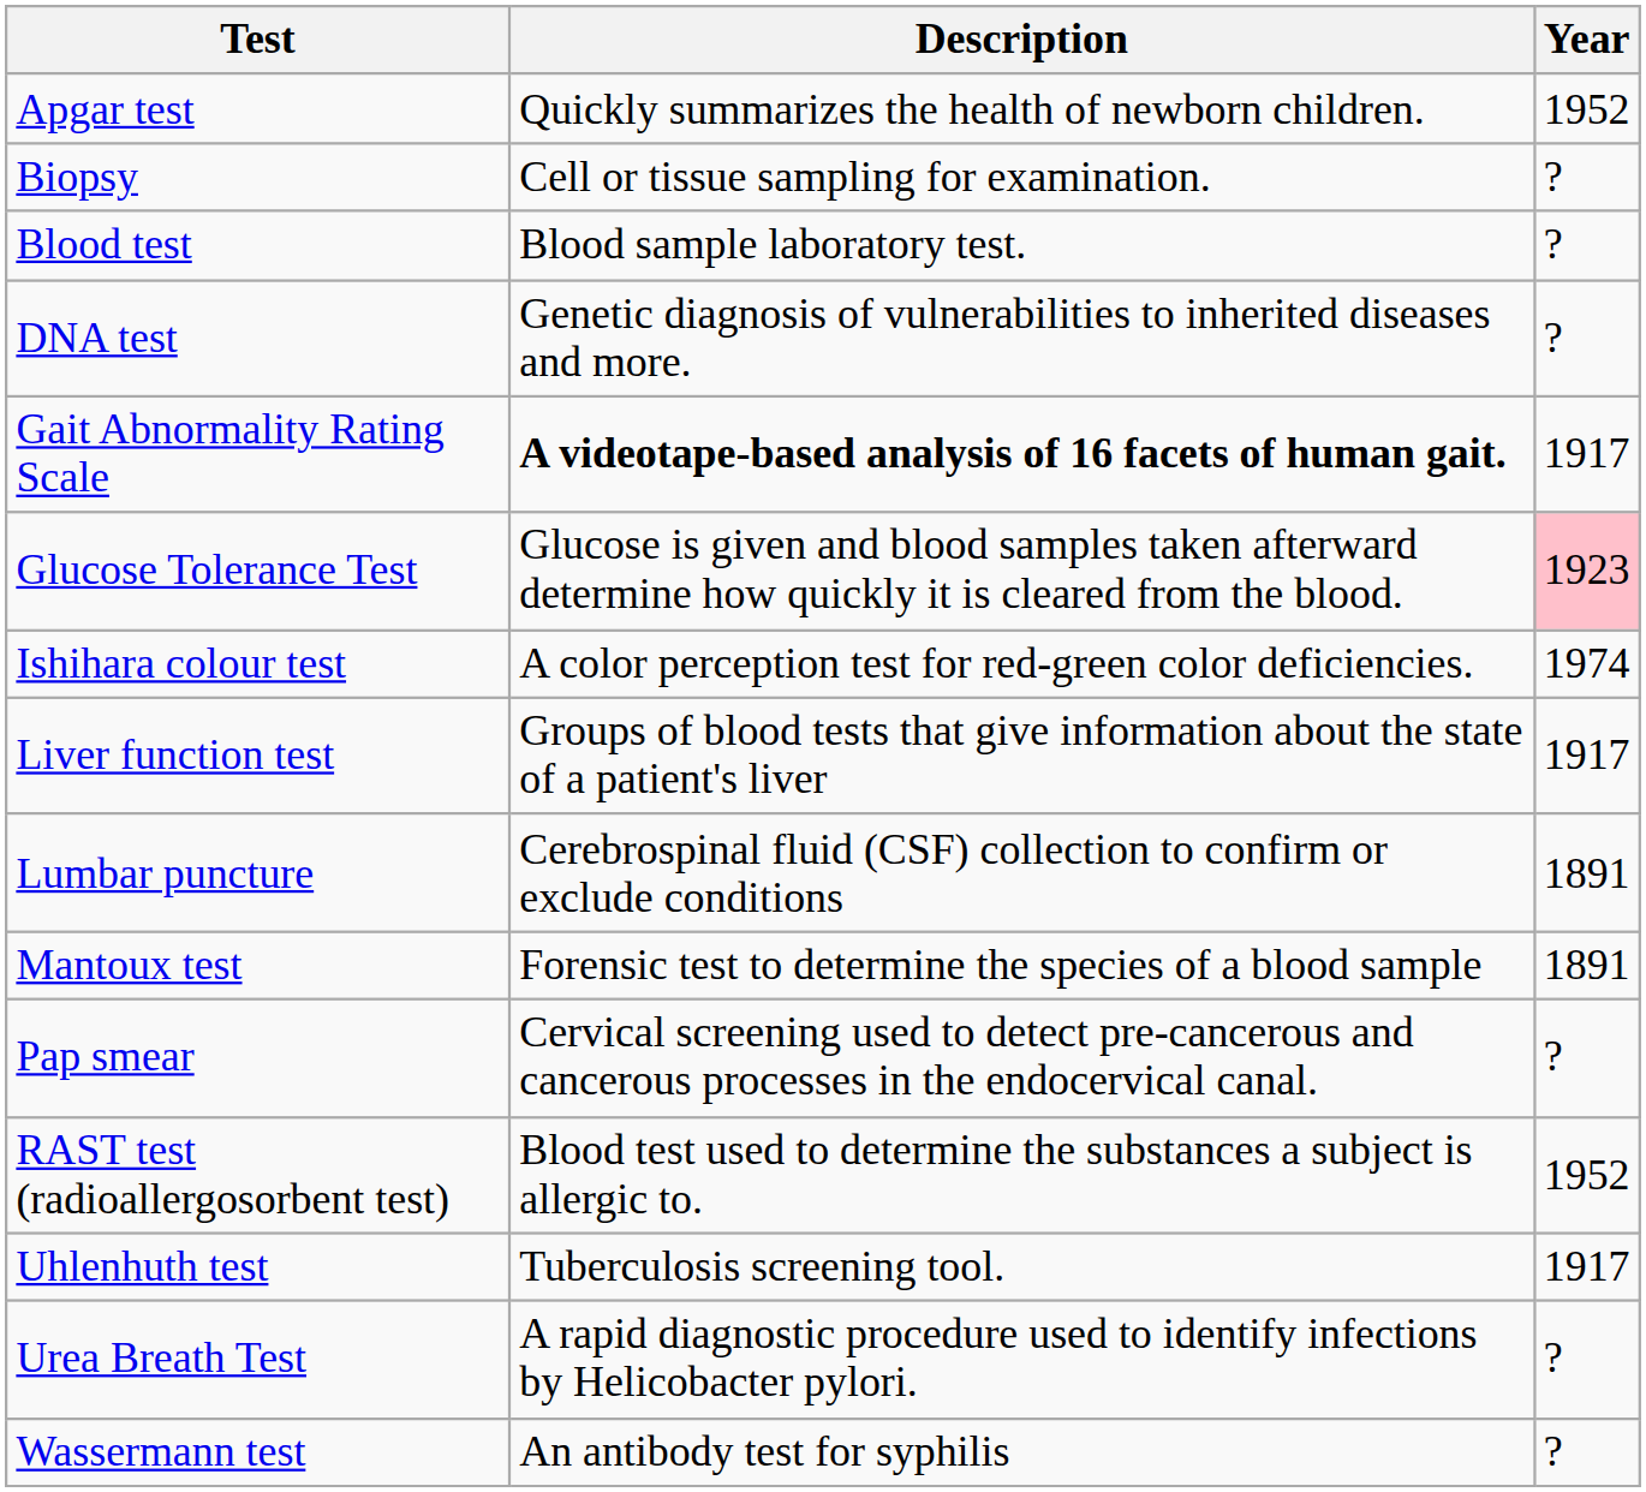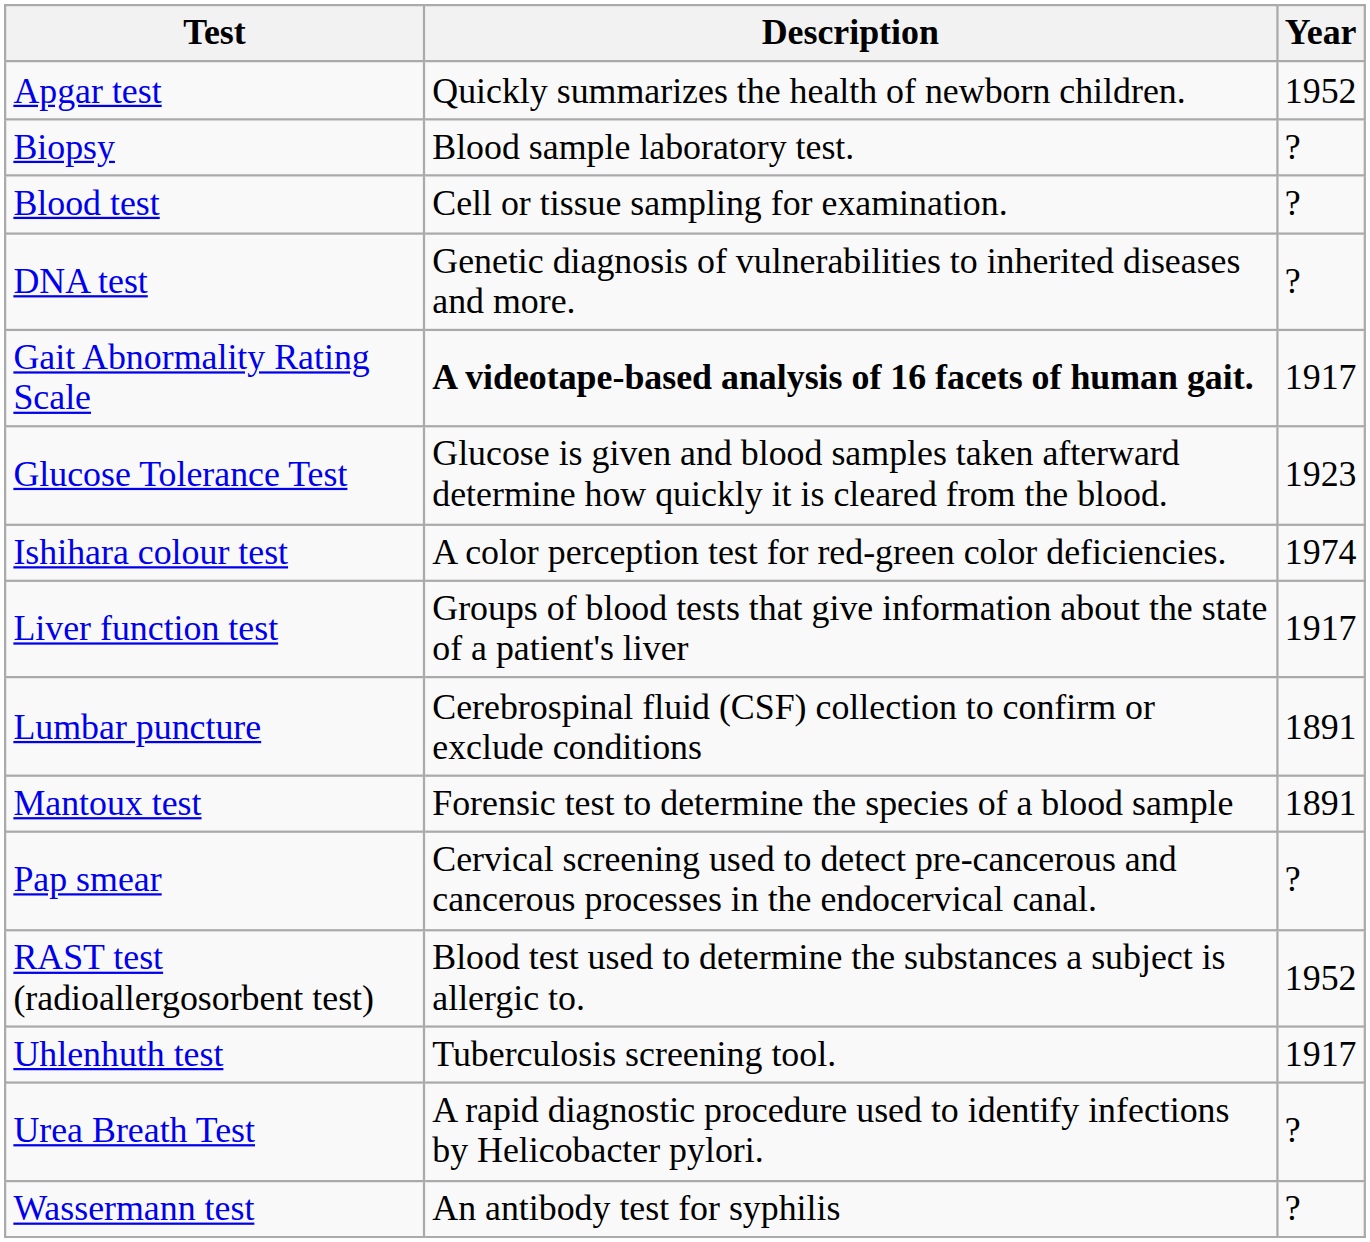 <table class="wikitable sortable">
 <tr>
 <th>Test</th>
 <th>Description</th>
 <th>Year</th>
 </tr>
 <tr>
 <td><a href='#'>Apgar test</a></td>
 <td>Quickly summarizes the health of newborn children.</td>
 <td>1952</td>
 </tr>
 <tr>
 <td><a href='#'>Biopsy</a></td>
-<td>Cell or tissue sampling  for examination.</td>
+<td>Blood sample laboratory test.</td>
 <td>?</td>
 </tr>
 <tr>
 <td><a href='#'>Blood test</a></td>
-<td>Blood sample laboratory test.</td>
+<td>Cell or tissue sampling  for examination.</td>
 <td>?</td>
 </tr>
 <tr>
 <td><a href='#'>DNA test</a></td>
 <td>Genetic diagnosis of vulnerabilities to inherited diseases and more.</td>
 <td>?</td>
 </tr>
 <tr>
 <td><a href='#'>Gait Abnormality Rating Scale</a></td>
 <td><strong>A videotape-based analysis of 16 facets of human gait.</strong></td>
 <td>1917</td>
 </tr>
 <tr>
 <td><a href='#'>Glucose Tolerance Test</a></td>
 <td>Glucose is given and blood samples taken afterward determine how quickly it is cleared from the blood.</td>
-<td style="background: pink;">1923</td>
+<td>1923</td>
 </tr>
 <tr>
 <td><a href='#'>Ishihara colour test</a></td>
 <td>A color perception test for red-green color deficiencies.</td>
 <td>1974</td>
 </tr>
 <tr>
 <td><a href='#'>Liver function test</a></td>
 <td>Groups of blood tests that give information about the state of a patient's liver</td>
 <td>1917</td>
 </tr>
 <tr>
 <td><a href='#'>Lumbar puncture</a></td>
 <td>Cerebrospinal fluid (CSF) collection to confirm or exclude conditions</td>
 <td>1891</td>
 </tr>
 <tr>
 <td><a href='#'>Mantoux test</a></td>
 <td>Forensic test to determine the species of a blood sample</td>
 <td>1891</td>
 </tr>
 <tr>
 <td><a href='#'>Pap smear</a></td>
 <td>Cervical screening used to detect pre-cancerous and cancerous processes in the endocervical canal.</td>
 <td>?</td>
 </tr>
 <tr>
 <td><a href='#'>RAST test</a> (radioallergosorbent test)</td>
 <td>Blood test used to determine the substances a subject is allergic to.</td>
 <td>1952</td>
 </tr>
 <tr>
 <td><a href='#'>Uhlenhuth test</a></td>
 <td>Tuberculosis screening tool.</td>
 <td>1917</td>
 </tr>
 <tr>
 <td><a href='#'>Urea Breath Test</a></td>
 <td>A rapid diagnostic procedure used to identify infections by Helicobacter pylori.</td>
 <td>?</td>
 </tr>
 <tr>
 <td><a href='#'>Wassermann test</a></td>
 <td>An antibody test for syphilis</td>
 <td>?</td>
 </tr>
 </table>
